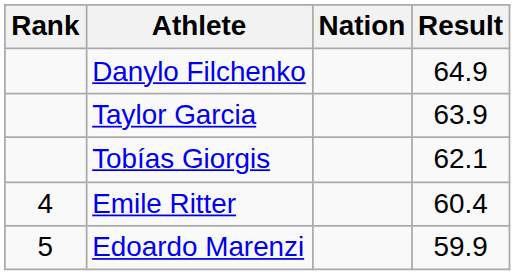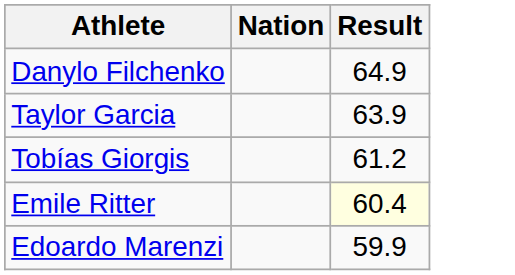 <table class="wikitable sortable" style="text-align:center">
 <tr>
-<th>Rank</th>
 <th>Athlete</th>
 <th>Nation</th>
 <th>Result</th>
 </tr>
 <tr>
-<td></td>
 <td align=left><a href='#'>Danylo Filchenko</a></td>
 <td align=left></td>
 <td>64.9</td>
 </tr>
 <tr>
-<td></td>
 <td align=left><a href='#'>Taylor Garcia</a></td>
 <td align=left></td>
 <td>63.9</td>
 </tr>
 <tr>
-<td></td>
 <td align=left><a href='#'>Tobías Giorgis</a></td>
 <td align=left></td>
-<td>62.1</td>
+<td>61.2</td>
 </tr>
 <tr>
-<td>4</td>
 <td align=left><a href='#'>Emile Ritter</a></td>
 <td align=left></td>
-<td>60.4</td>
+<td style="background: lightyellow;">60.4</td>
 </tr>
 <tr>
-<td>5</td>
 <td align=left><a href='#'>Edoardo Marenzi</a></td>
 <td align=left></td>
 <td>59.9</td>
 </tr>
 </table>
